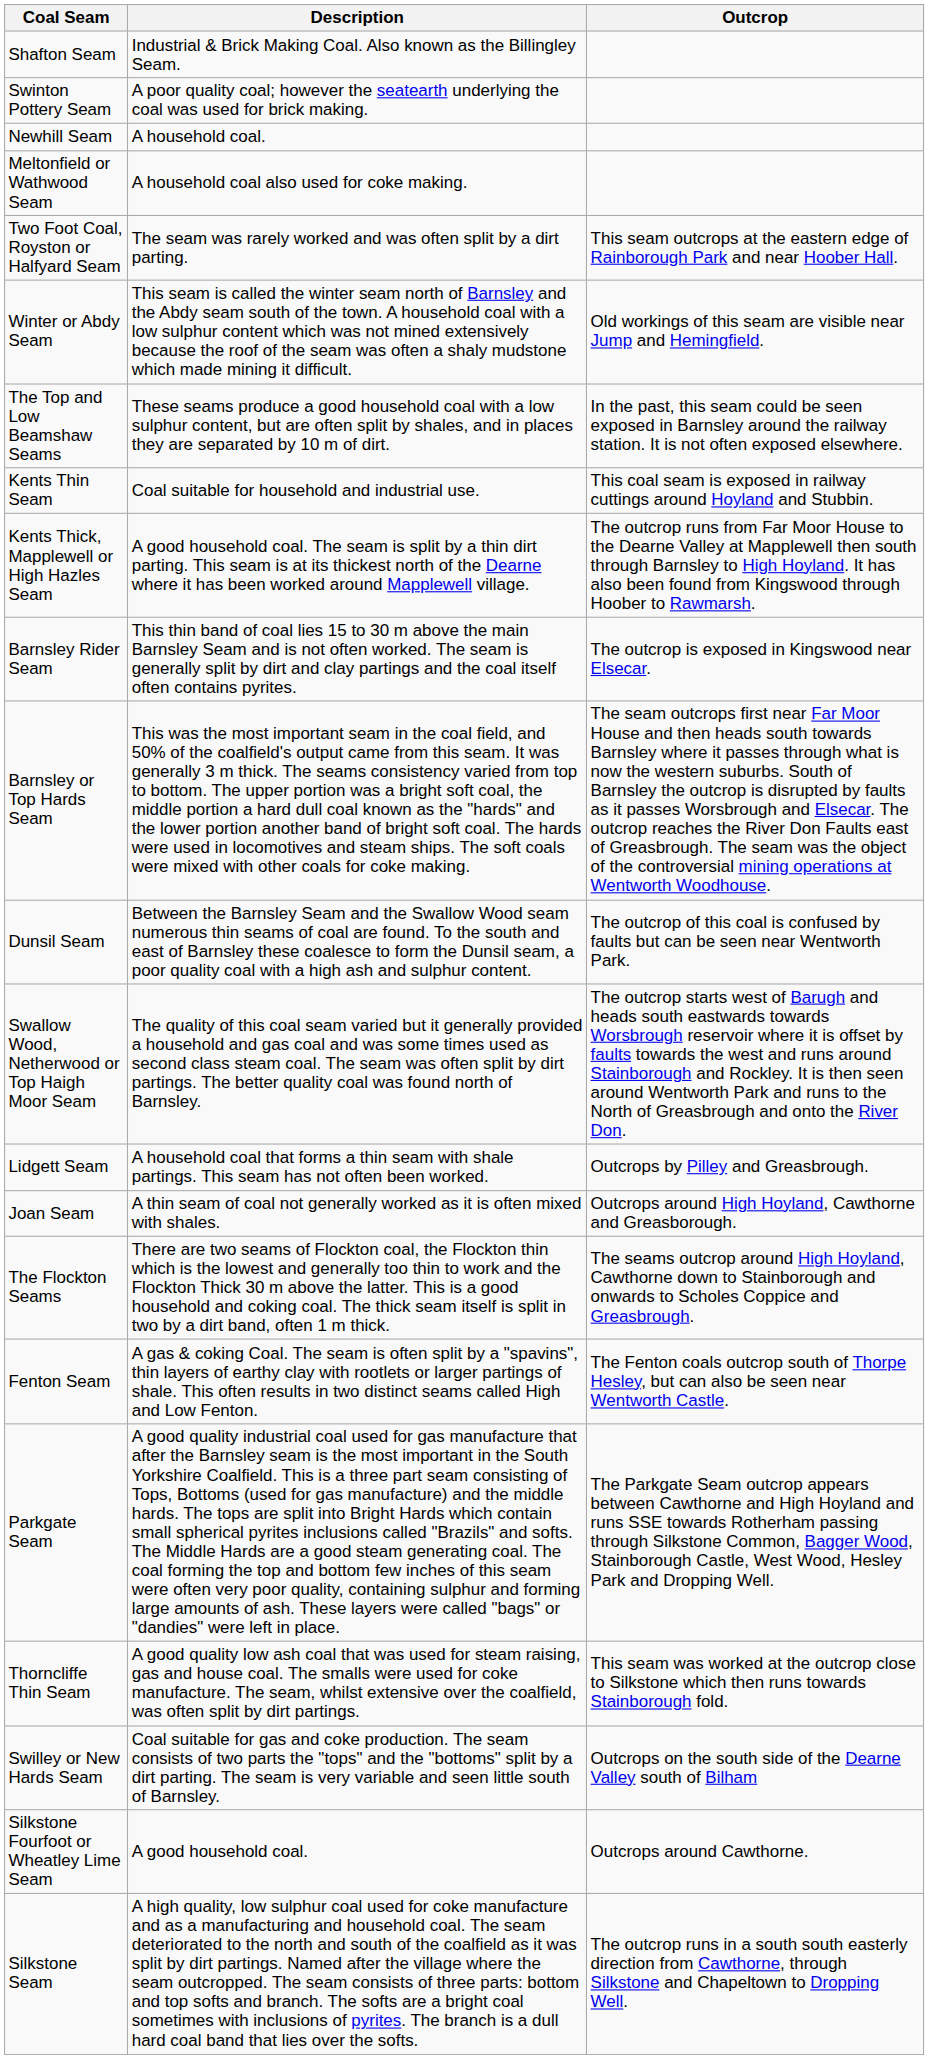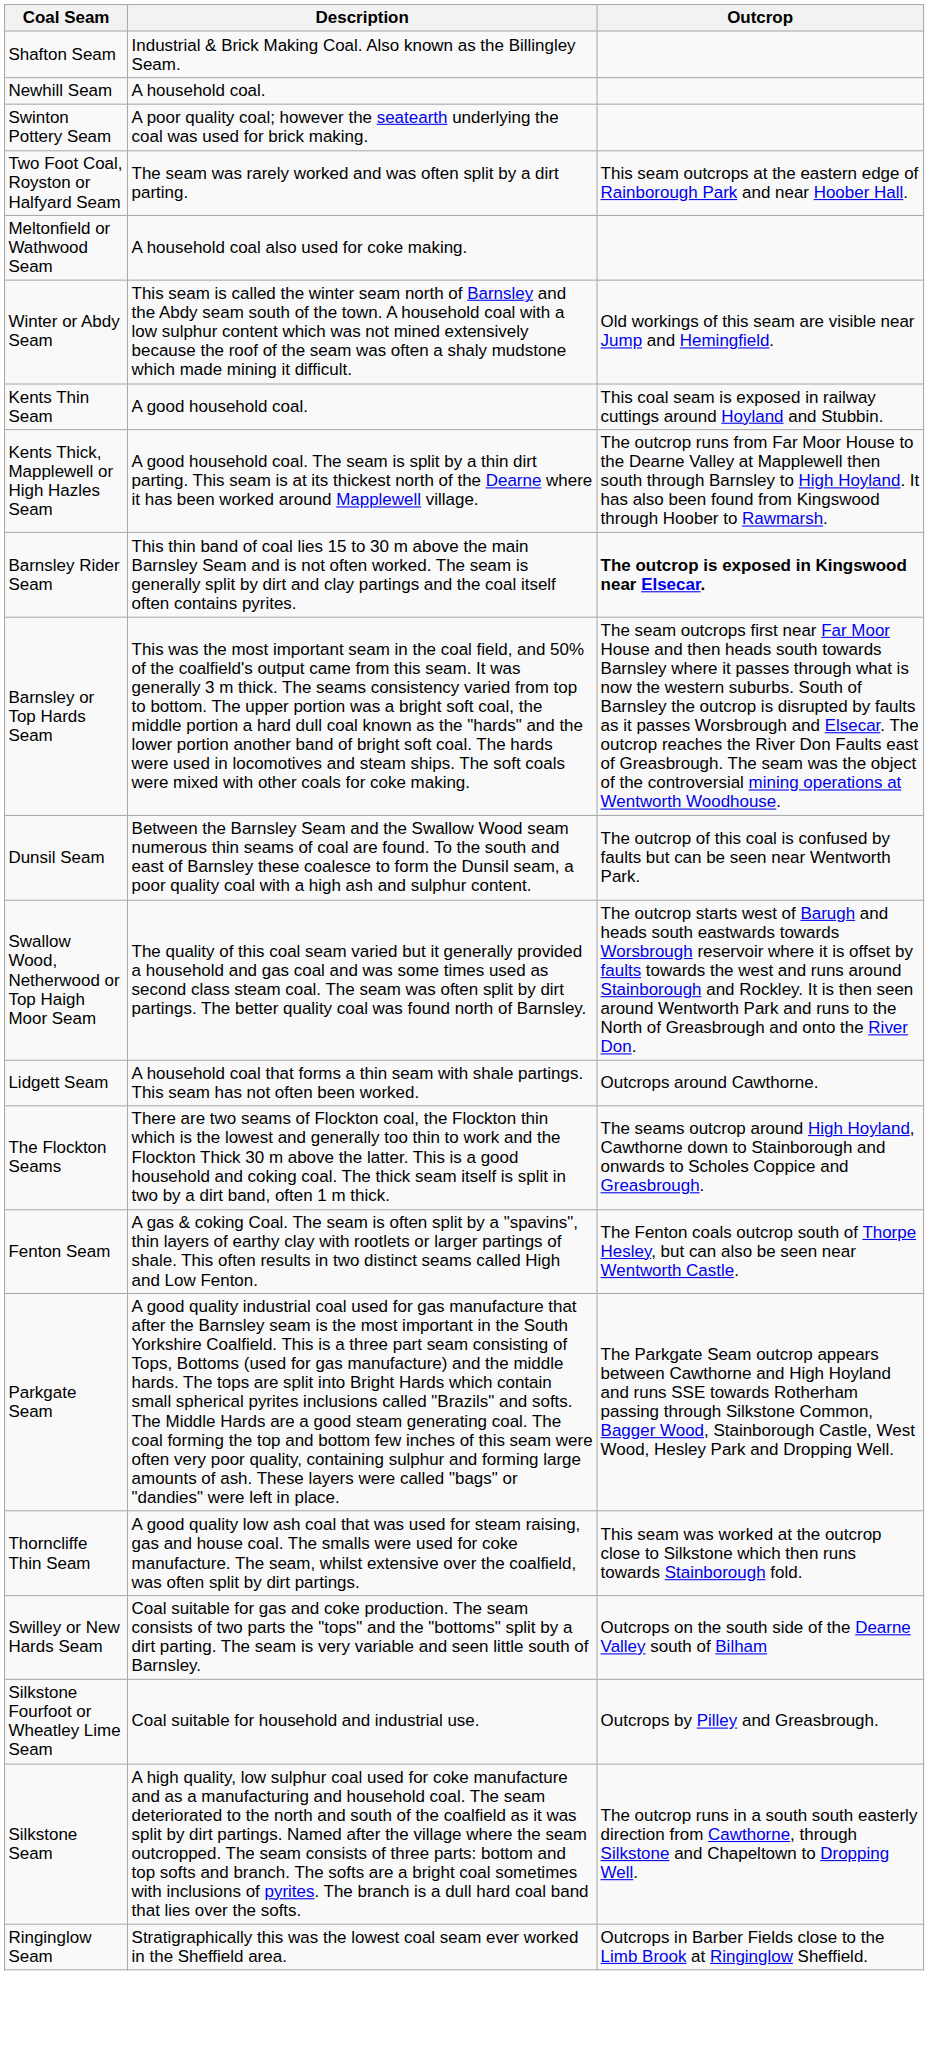 <table class="wikitable">
 <tr>
 <th>Coal Seam</th>
 <th>Description</th>
 <th>Outcrop</th>
 </tr>
 <tr>
 <td><span>Shafton Seam</span></td>
 <td>Industrial & Brick Making Coal.  Also known as the Billingley Seam.</td>
 <td></td>
 </tr>
 <tr>
-<td><span>Swinton Pottery Seam</span></td>
-<td>A poor quality coal; however the <a href='#'>seatearth</a> underlying the coal was used for brick making.</td>
-<td></td>
-</tr>
-<tr>
 <td><span>Newhill Seam</span></td>
 <td>A household coal.</td>
 <td></td>
 </tr>
 <tr>
-<td><span>Meltonfield or Wathwood Seam</span></td>
-<td>A household coal also used for coke making.</td>
+<td><span>Swinton Pottery Seam</span></td>
+<td>A poor quality coal; however the <a href='#'>seatearth</a> underlying the coal was used for brick making.</td>
 <td></td>
 </tr>
 <tr>
 <td><span>Two Foot Coal, Royston or Halfyard Seam</span></td>
 <td>The seam was rarely worked and was often split by a dirt parting.</td>
 <td>This seam outcrops at the eastern edge of <a href='#'>Rainborough Park</a> and near <a href='#'>Hoober Hall</a>.</td>
 </tr>
 <tr>
+<td><span>Meltonfield or Wathwood Seam</span></td>
+<td>A household coal also used for coke making.</td>
+<td></td>
+</tr>
+<tr>
 <td><span>Winter or Abdy Seam</span></td>
 <td>This seam is called the winter seam north of <a href='#'>Barnsley</a> and the Abdy seam south of the town. A household coal with a low sulphur content which was not mined extensively because the roof of the seam was often a shaly mudstone which made mining it difficult.</td>
 <td>Old workings of this seam are visible near <a href='#'>Jump</a> and <a href='#'>Hemingfield</a>.</td>
 </tr>
 <tr>
-<td><span>The Top and Low Beamshaw Seams</span></td>
-<td>These seams produce a good household coal with a low sulphur content, but are often split by shales, and in places they are separated by 10 m of dirt.</td>
-<td>In the past, this seam could be seen exposed in Barnsley around the railway station.  It is not often exposed elsewhere.</td>
-</tr>
-<tr>
 <td><span>Kents Thin Seam</span></td>
-<td>Coal suitable for household and industrial use.</td>
+<td>A good household coal.</td>
 <td>This coal seam is exposed in railway cuttings around <a href='#'>Hoyland</a> and Stubbin.</td>
 </tr>
 <tr>
 <td><span>Kents Thick, Mapplewell or High Hazles Seam</span></td>
 <td>A good household coal. The seam is split by a thin dirt parting. This seam is at its thickest north of the <a href='#'>Dearne</a> where it has been worked around <a href='#'>Mapplewell</a> village.</td>
 <td>The outcrop runs from Far Moor House to the Dearne Valley at Mapplewell then south through Barnsley to <a href='#'>High Hoyland</a>.  It has also been found from Kingswood through Hoober to <a href='#'>Rawmarsh</a>.</td>
 </tr>
 <tr>
 <td><span>Barnsley Rider Seam</span></td>
 <td>This thin band of coal lies 15 to 30 m above the main Barnsley Seam and is not often worked. The seam is generally split by dirt and clay partings and the coal itself often contains pyrites.</td>
-<td>The outcrop is exposed in Kingswood near <a href='#'>Elsecar</a>.</td>
+<td><strong>The outcrop is exposed in Kingswood near <a href='#'>Elsecar</a>.</strong></td>
 </tr>
 <tr>
 <td><span>Barnsley or Top Hards Seam</span></td>
 <td>This was the most important seam in the coal field, and 50% of the coalfield's output came from this seam.  It was generally 3 m thick.  The seams consistency varied from top to bottom.  The upper portion was a bright soft coal, the middle portion a hard dull coal known as the "hards" and the lower portion another band of bright soft coal.  The hards were used in locomotives and steam ships. The soft coals were mixed with other coals for coke making.</td>
 <td>The seam outcrops first near <a href='#'>Far Moor</a> House and then heads south towards Barnsley where it passes through what is now the western suburbs.  South of Barnsley the outcrop is disrupted by faults as it passes Worsbrough and <a href='#'>Elsecar</a>.  The outcrop reaches the River Don Faults east of Greasbrough. The seam was the object of the controversial <a href='#'>mining operations at Wentworth Woodhouse</a>.</td>
 </tr>
 <tr>
 <td><span>Dunsil Seam</span></td>
 <td>Between the Barnsley Seam and the Swallow Wood seam numerous thin seams of coal are found. To the south and east of Barnsley these coalesce to form the Dunsil seam, a poor quality coal with a high ash and sulphur content.</td>
 <td>The outcrop of this coal is confused by faults but can be seen near Wentworth Park.</td>
 </tr>
 <tr>
 <td><span>Swallow Wood, Netherwood or Top Haigh Moor Seam</span></td>
 <td>The quality of this coal seam varied but it generally provided a household and gas coal and was some times used as second class steam coal.  The seam was often split by dirt partings. The better quality coal was found north of Barnsley.</td>
 <td>The outcrop starts west of <a href='#'>Barugh</a> and heads south eastwards towards <a href='#'>Worsbrough</a> reservoir where it is offset by <a href='#'>faults</a> towards the west and runs around <a href='#'>Stainborough</a> and Rockley.  It is then seen around Wentworth Park and runs to the North of Greasbrough and onto the <a href='#'>River Don</a>.</td>
 </tr>
 <tr>
 <td><span>Lidgett Seam</span></td>
 <td>A household coal that forms a thin seam with shale partings.  This seam has not often been worked.</td>
-<td>Outcrops by <a href='#'>Pilley</a> and Greasbrough.</td>
-</tr>
-<tr>
-<td><span>Joan Seam</span></td>
-<td>A thin seam of coal not generally worked as it is often mixed with shales.</td>
-<td>Outcrops around <a href='#'>High Hoyland</a>, Cawthorne and Greasborough.</td>
+<td>Outcrops around Cawthorne.</td>
 </tr>
 <tr>
 <td><span>The Flockton Seams</span></td>
 <td>There are two seams of Flockton coal, the Flockton thin which is the lowest and generally too thin to work and the Flockton Thick 30 m above the latter. This is a good household and coking coal.  The thick seam itself is split in two by a dirt band, often 1 m thick.</td>
 <td>The seams outcrop around <a href='#'>High Hoyland</a>, Cawthorne down to Stainborough and onwards to Scholes Coppice and <a href='#'>Greasbrough</a>.</td>
 </tr>
 <tr>
 <td><span>Fenton Seam</span></td>
 <td>A gas & coking Coal. The seam is often split by a "spavins", thin layers of earthy clay with rootlets or larger partings of shale.  This often results in two distinct seams called High and Low Fenton.</td>
 <td>The Fenton coals outcrop south of <a href='#'>Thorpe Hesley</a>, but can also be seen near <a href='#'>Wentworth Castle</a>.</td>
 </tr>
 <tr>
 <td><span>Parkgate Seam</span></td>
 <td>A good quality industrial coal used for gas manufacture that after the Barnsley seam is the most important in the South Yorkshire Coalfield.  This is a three part seam consisting of Tops, Bottoms (used for gas manufacture) and the middle hards.  The tops are split into Bright Hards which contain small spherical pyrites inclusions called "Brazils" and softs.  The Middle Hards are a good steam generating coal. The coal forming the top and bottom few inches of this seam were often very poor quality, containing sulphur and forming large amounts of ash.  These layers were called "bags" or "dandies" were left in place.</td>
 <td>The Parkgate Seam outcrop appears between Cawthorne and High Hoyland and runs SSE towards Rotherham passing through Silkstone Common, <a href='#'>Bagger Wood</a>, Stainborough Castle, West Wood, Hesley Park and Dropping Well.</td>
 </tr>
 <tr>
 <td><span>Thorncliffe Thin Seam</span></td>
 <td>A good quality low ash coal that was used for steam raising, gas and house coal. The smalls were used for coke manufacture.  The seam, whilst extensive over the coalfield, was often split by dirt partings.</td>
 <td>This seam was worked at the outcrop close to Silkstone which then runs towards <a href='#'>Stainborough</a> fold.</td>
 </tr>
 <tr>
 <td><span>Swilley or New Hards Seam</span></td>
 <td>Coal suitable for gas and coke production.  The seam consists of two parts the "tops" and the "bottoms" split by a dirt parting.  The seam is very variable and seen little south of Barnsley.</td>
 <td>Outcrops on the south side of the <a href='#'>Dearne Valley</a> south of <a href='#'>Bilham</a></td>
 </tr>
 <tr>
 <td><span>Silkstone Fourfoot or Wheatley Lime Seam</span></td>
-<td>A good household coal.</td>
-<td>Outcrops around Cawthorne.</td>
+<td>Coal suitable for household and industrial use.</td>
+<td>Outcrops by <a href='#'>Pilley</a> and Greasbrough.</td>
 </tr>
 <tr>
 <td><span>Silkstone Seam</span></td>
 <td>A high quality, low sulphur coal used for coke manufacture and as a manufacturing and household coal. The seam deteriorated to the north and south of the coalfield as it was split by dirt partings. Named after the village where the seam outcropped.  The seam consists of three parts: bottom and top softs and branch.  The softs are a bright coal sometimes with inclusions of <a href='#'>pyrites</a>.  The branch is a dull hard coal band that lies over the softs.</td>
 <td>The outcrop runs in a south south easterly direction from <a href='#'>Cawthorne</a>, through <a href='#'>Silkstone</a> and Chapeltown to <a href='#'>Dropping Well</a>.</td>
 </tr>
+<tr>
+<td><span>Ringinglow Seam</span></td>
+<td>Stratigraphically this was the lowest coal seam ever worked in the Sheffield area.</td>
+<td>Outcrops in Barber Fields close to the <a href='#'>Limb Brook</a> at <a href='#'>Ringinglow</a> Sheffield.</td>
+</tr>
 </table>
